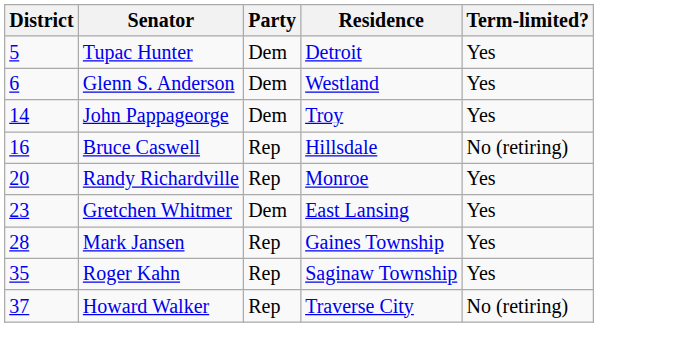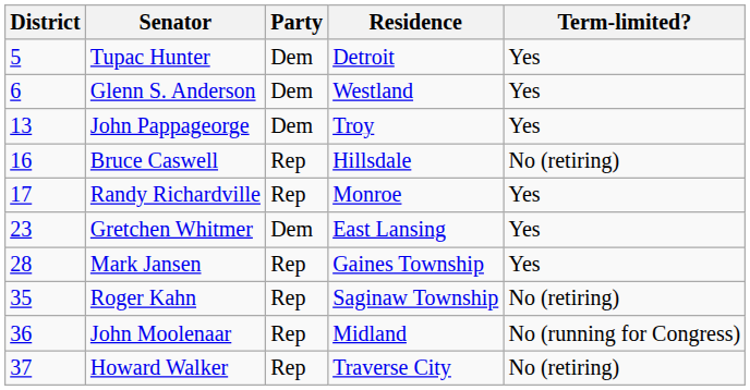 <table class="wikitable sortable">
 <tr>
 <th>District</th>
 <th>Senator</th>
 <th>Party</th>
 <th>Residence</th>
 <th>Term-limited?</th>
 </tr>
 <tr>
 <td><a href='#'>5</a></td>
 <td><a href='#'>Tupac Hunter</a></td>
 <td>Dem</td>
 <td><a href='#'>Detroit</a></td>
 <td>Yes</td>
 </tr>
 <tr>
 <td><a href='#'>6</a></td>
 <td><a href='#'>Glenn S. Anderson</a></td>
 <td>Dem</td>
 <td><a href='#'>Westland</a></td>
 <td>Yes</td>
 </tr>
 <tr>
-<td><a href='#'>14</a></td>
+<td><a href='#'>13</a></td>
 <td><a href='#'>John Pappageorge</a></td>
 <td>Dem</td>
 <td><a href='#'>Troy</a></td>
 <td>Yes</td>
 </tr>
 <tr>
 <td><a href='#'>16</a></td>
 <td><a href='#'>Bruce Caswell</a></td>
 <td>Rep</td>
 <td><a href='#'>Hillsdale</a></td>
 <td>No (retiring)</td>
 </tr>
 <tr>
-<td><a href='#'>20</a></td>
+<td><a href='#'>17</a></td>
 <td><a href='#'>Randy Richardville</a></td>
 <td>Rep</td>
 <td><a href='#'>Monroe</a></td>
 <td>Yes</td>
 </tr>
 <tr>
 <td><a href='#'>23</a></td>
 <td><a href='#'>Gretchen Whitmer</a></td>
 <td>Dem</td>
 <td><a href='#'>East Lansing</a></td>
 <td>Yes</td>
 </tr>
 <tr>
 <td><a href='#'>28</a></td>
 <td><a href='#'>Mark Jansen</a></td>
 <td>Rep</td>
 <td><a href='#'>Gaines Township</a></td>
 <td>Yes</td>
 </tr>
 <tr>
 <td><a href='#'>35</a></td>
 <td><a href='#'>Roger Kahn</a></td>
 <td>Rep</td>
 <td><a href='#'>Saginaw Township</a></td>
-<td>Yes</td>
+<td>No (retiring)</td>
+</tr>
+<tr>
+<td><a href='#'>36</a></td>
+<td><a href='#'>John Moolenaar</a></td>
+<td>Rep</td>
+<td><a href='#'>Midland</a></td>
+<td>No (running for Congress)</td>
 </tr>
 <tr>
 <td><a href='#'>37</a></td>
 <td><a href='#'>Howard Walker</a></td>
 <td>Rep</td>
 <td><a href='#'>Traverse City</a></td>
 <td>No (retiring)</td>
 </tr>
 </table>
